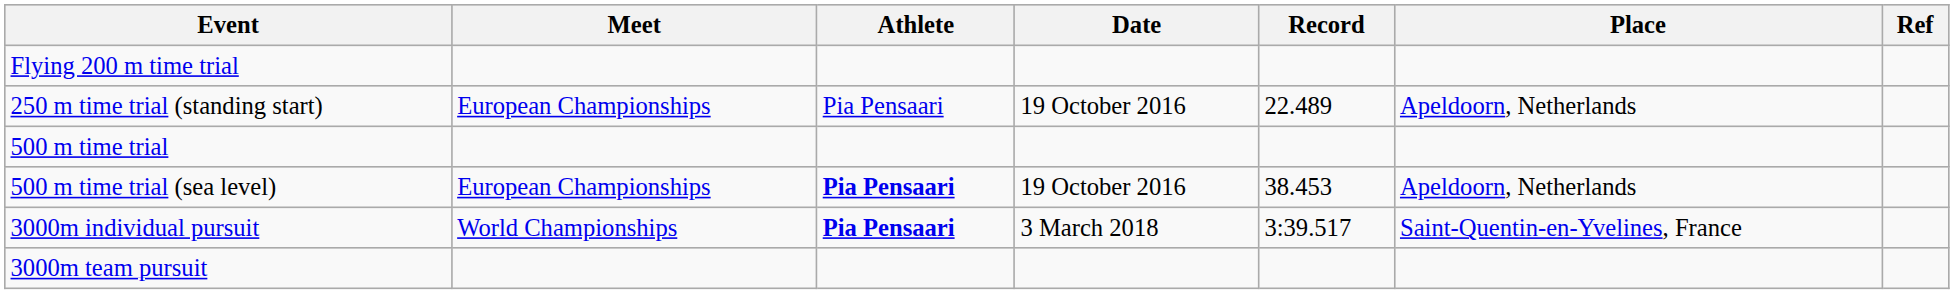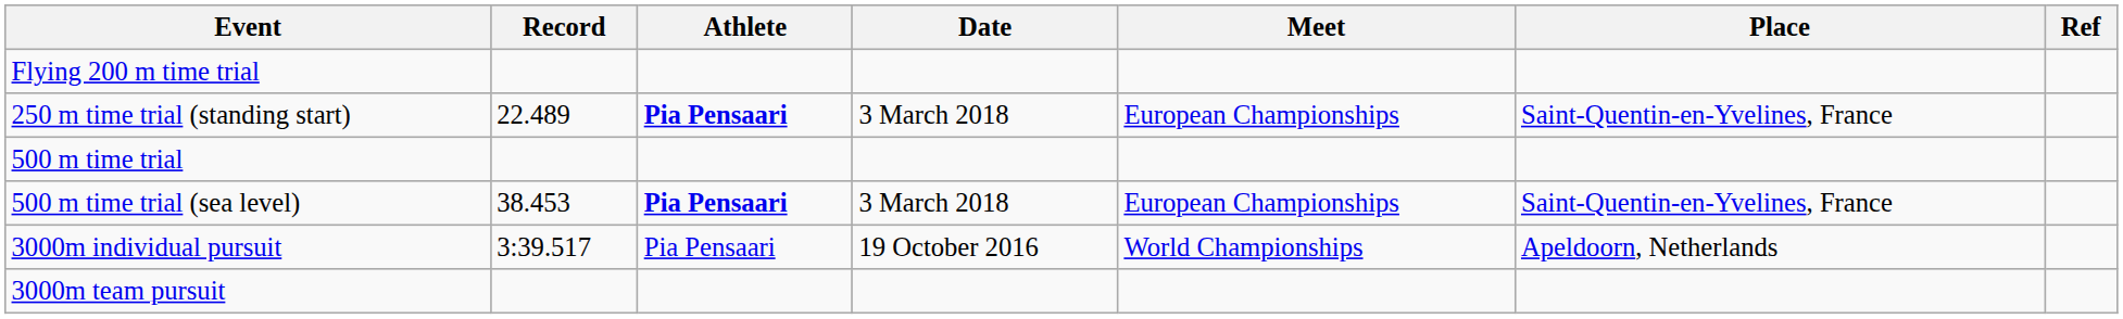 <table class="wikitable" style="font-size:95%; width: 95%;">
 <tr>
 <th>Event</th>
-<th>Meet</th>
+<th>Record</th>
 <th>Athlete</th>
 <th>Date</th>
-<th>Record</th>
+<th>Meet</th>
 <th>Place</th>
 <th>Ref</th>
 </tr>
 <tr>
 <td><a href='#'>Flying 200 m time trial</a></td>
 <td></td>
 <td></td>
 <td></td>
 <td></td>
 <td></td>
 <td></td>
 </tr>
 <tr>
 <td><a href='#'>250 m time trial</a> (standing start)</td>
+<td>22.489</td>
+<td><strong><a href='#'>Pia Pensaari</a></strong></td>
+<td>3 March 2018</td>
 <td><a href='#'>European Championships</a></td>
-<td><a href='#'>Pia Pensaari</a></td>
-<td>19 October 2016</td>
-<td>22.489</td>
-<td><a href='#'>Apeldoorn</a>, Netherlands</td>
+<td><a href='#'>Saint-Quentin-en-Yvelines</a>, France</td>
 <td></td>
 </tr>
 <tr>
 <td><a href='#'>500 m time trial</a></td>
 <td></td>
 <td></td>
 <td></td>
 <td></td>
 <td></td>
 <td></td>
 </tr>
 <tr>
 <td><a href='#'>500 m time trial</a> (sea level)</td>
+<td>38.453</td>
+<td><strong><a href='#'>Pia Pensaari</a></strong></td>
+<td>3 March 2018</td>
 <td><a href='#'>European Championships</a></td>
-<td><strong><a href='#'>Pia Pensaari</a></strong></td>
-<td>19 October 2016</td>
-<td>38.453</td>
-<td><a href='#'>Apeldoorn</a>, Netherlands</td>
+<td><a href='#'>Saint-Quentin-en-Yvelines</a>, France</td>
 <td></td>
 </tr>
 <tr>
 <td><a href='#'>3000m individual pursuit</a></td>
+<td>3:39.517</td>
+<td><a href='#'>Pia Pensaari</a></td>
+<td>19 October 2016</td>
 <td><a href='#'>World Championships</a></td>
-<td><strong><a href='#'>Pia Pensaari</a></strong></td>
-<td>3 March 2018</td>
-<td>3:39.517</td>
-<td><a href='#'>Saint-Quentin-en-Yvelines</a>, France</td>
+<td><a href='#'>Apeldoorn</a>, Netherlands</td>
 <td></td>
 </tr>
 <tr>
 <td><a href='#'>3000m team pursuit</a></td>
 <td></td>
 <td></td>
 <td></td>
 <td></td>
 <td></td>
 <td></td>
 </tr>
 </table>
